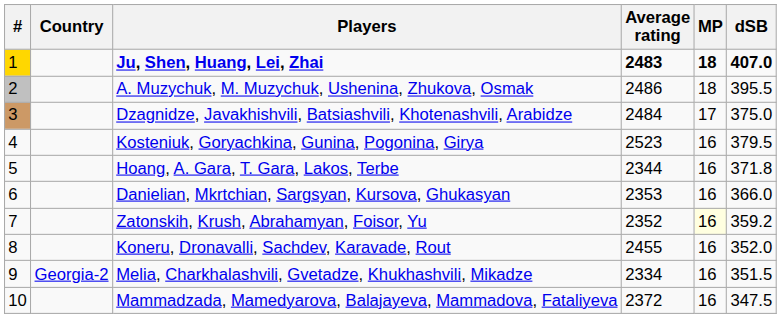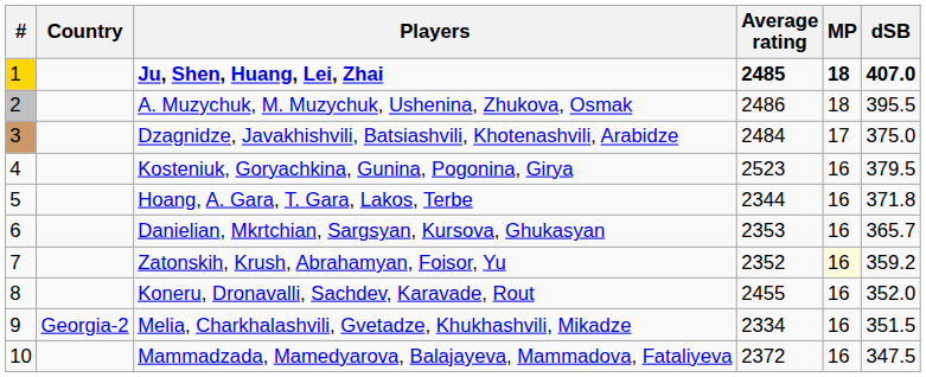 <table class="wikitable">
 <tr>
 <th>#</th>
 <th>Country</th>
 <th>Players</th>
 <th>Average<br>rating</th>
 <th>MP</th>
 <th>dSB</th>
 </tr>
 <tr>
 <td style="background:gold;">1</td>
 <td><strong></strong></td>
 <td><strong><a href='#'>Ju</a>, <a href='#'>Shen</a>, <a href='#'>Huang</a>, <a href='#'>Lei</a>, <a href='#'>Zhai</a></strong></td>
-<td><strong>2483</strong></td>
+<td><strong>2485</strong></td>
 <td><strong>18</strong></td>
 <td><strong>407.0</strong></td>
 </tr>
 <tr>
 <td style="background:silver;">2</td>
 <td></td>
 <td><a href='#'>A. Muzychuk</a>, <a href='#'>M. Muzychuk</a>, <a href='#'>Ushenina</a>, <a href='#'>Zhukova</a>, <a href='#'>Osmak</a></td>
 <td>2486</td>
 <td>18</td>
 <td>395.5</td>
 </tr>
 <tr>
 <td style="background:#c96;">3</td>
 <td></td>
 <td><a href='#'>Dzagnidze</a>, <a href='#'>Javakhishvili</a>, <a href='#'>Batsiashvili</a>, <a href='#'>Khotenashvili</a>, <a href='#'>Arabidze</a></td>
 <td>2484</td>
 <td>17</td>
 <td>375.0</td>
 </tr>
 <tr>
 <td>4</td>
 <td></td>
 <td><a href='#'>Kosteniuk</a>, <a href='#'>Goryachkina</a>, <a href='#'>Gunina</a>, <a href='#'>Pogonina</a>, <a href='#'>Girya</a></td>
 <td>2523</td>
 <td>16</td>
 <td>379.5</td>
 </tr>
 <tr>
 <td>5</td>
 <td></td>
 <td><a href='#'>Hoang</a>, <a href='#'>A. Gara</a>, <a href='#'>T. Gara</a>, <a href='#'>Lakos</a>, <a href='#'>Terbe</a></td>
 <td>2344</td>
 <td>16</td>
 <td>371.8</td>
 </tr>
 <tr>
 <td>6</td>
 <td></td>
 <td><a href='#'>Danielian</a>, <a href='#'>Mkrtchian</a>, <a href='#'>Sargsyan</a>, <a href='#'>Kursova</a>, <a href='#'>Ghukasyan</a></td>
 <td>2353</td>
 <td>16</td>
-<td>366.0</td>
+<td>365.7</td>
 </tr>
 <tr>
 <td>7</td>
 <td></td>
 <td><a href='#'>Zatonskih</a>, <a href='#'>Krush</a>, <a href='#'>Abrahamyan</a>, <a href='#'>Foisor</a>, <a href='#'>Yu</a></td>
 <td>2352</td>
 <td style="background: lightyellow;">16</td>
 <td>359.2</td>
 </tr>
 <tr>
 <td>8</td>
 <td></td>
 <td><a href='#'>Koneru</a>, <a href='#'>Dronavalli</a>, <a href='#'>Sachdev</a>, <a href='#'>Karavade</a>, <a href='#'>Rout</a></td>
 <td>2455</td>
 <td>16</td>
 <td>352.0</td>
 </tr>
 <tr>
 <td>9</td>
 <td> <a href='#'>Georgia-2</a></td>
 <td><a href='#'>Melia</a>, <a href='#'>Charkhalashvili</a>, <a href='#'>Gvetadze</a>, <a href='#'>Khukhashvili</a>, <a href='#'>Mikadze</a></td>
 <td>2334</td>
 <td>16</td>
 <td>351.5</td>
 </tr>
 <tr>
 <td>10</td>
 <td></td>
 <td><a href='#'>Mammadzada</a>, <a href='#'>Mamedyarova</a>, <a href='#'>Balajayeva</a>, <a href='#'>Mammadova</a>, <a href='#'>Fataliyeva</a></td>
 <td>2372</td>
 <td>16</td>
 <td>347.5</td>
 </tr>
 </table>
